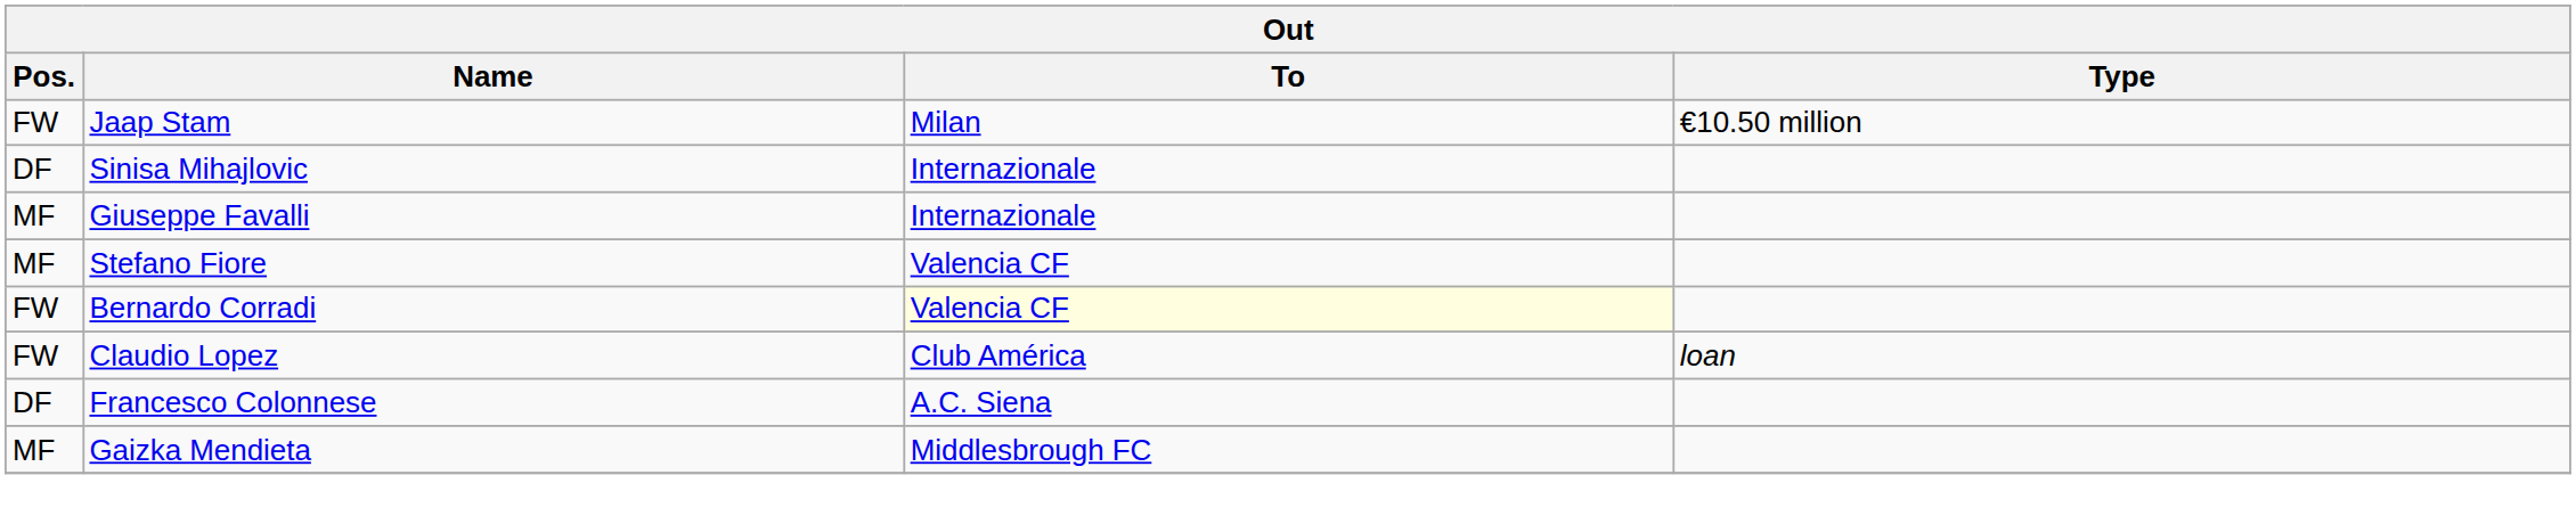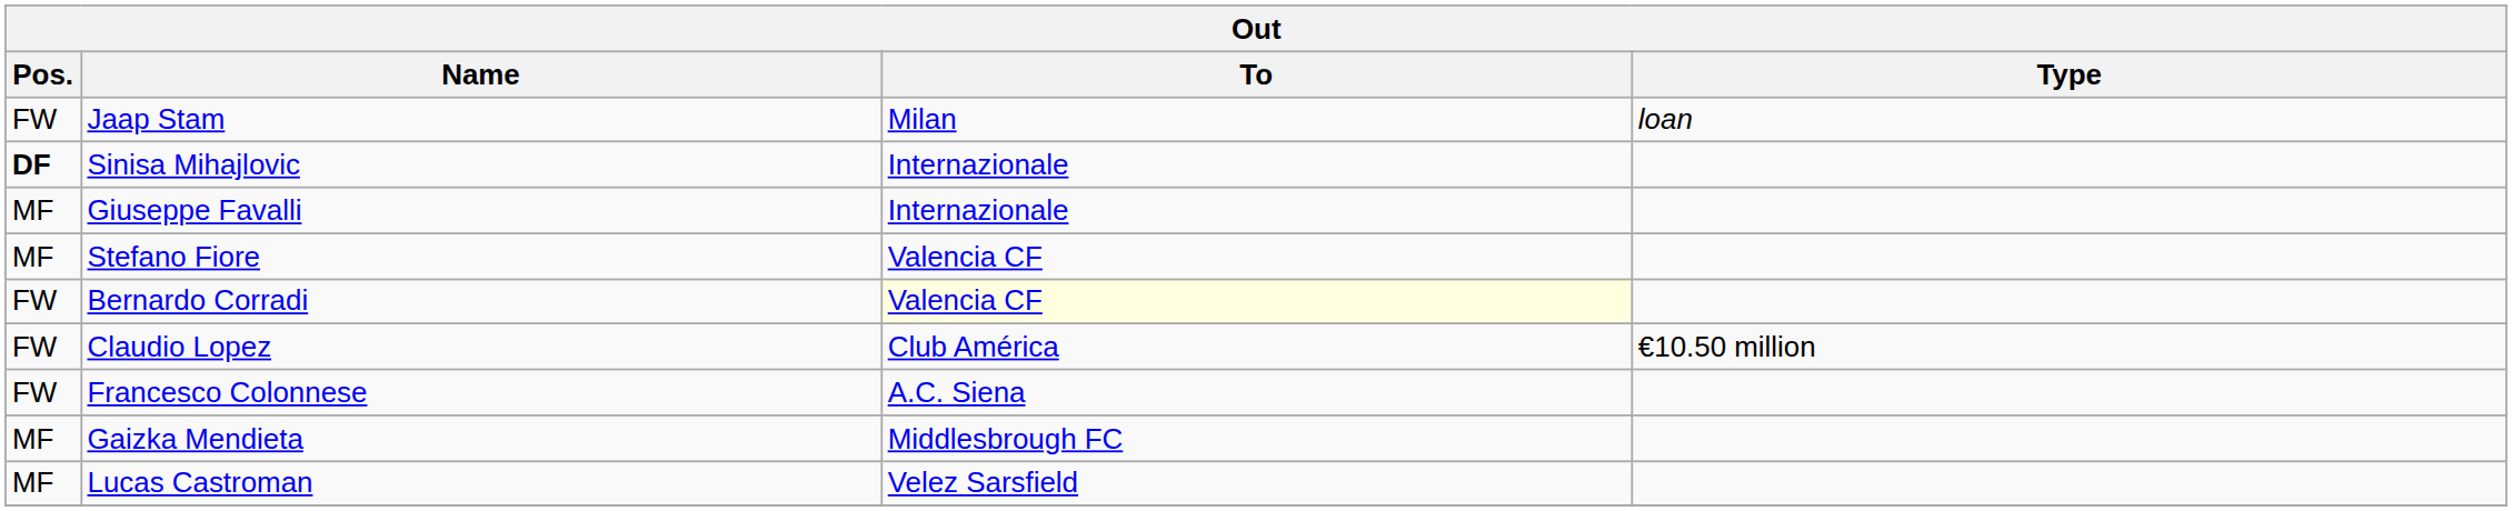 <table class="wikitable" style="font-size:90%;width:99%;">
 <tr>
 <th colspan="4">Out</th>
 </tr>
 <tr>
 <th width=3%>Pos.</th>
 <th width=32%>Name</th>
 <th width=30%>To</th>
 <th width=35%>Type</th>
 </tr>
 <tr>
 <td>FW</td>
 <td><a href='#'>Jaap Stam</a></td>
 <td><a href='#'>Milan</a></td>
-<td>€10.50 million</td>
+<td><em>loan</em></td>
 </tr>
 <tr>
-<td>DF</td>
+<td><strong>DF</strong></td>
 <td><a href='#'>Sinisa Mihajlovic</a></td>
 <td><a href='#'>Internazionale</a></td>
 <td></td>
 </tr>
 <tr>
 <td>MF</td>
 <td><a href='#'>Giuseppe Favalli</a></td>
 <td><a href='#'>Internazionale</a></td>
 <td></td>
 </tr>
 <tr>
 <td>MF</td>
 <td><a href='#'>Stefano Fiore</a></td>
 <td><a href='#'>Valencia CF</a></td>
 <td></td>
 </tr>
 <tr>
 <td>FW</td>
 <td><a href='#'>Bernardo Corradi</a></td>
 <td style="background: lightyellow;"><a href='#'>Valencia CF</a></td>
 <td></td>
 </tr>
 <tr>
 <td>FW</td>
 <td><a href='#'>Claudio Lopez</a></td>
 <td><a href='#'>Club América</a></td>
-<td><em>loan</em></td>
+<td>€10.50 million</td>
 </tr>
 <tr>
-<td>DF</td>
+<td>FW</td>
 <td><a href='#'>Francesco Colonnese</a></td>
 <td><a href='#'>A.C. Siena</a></td>
 <td></td>
 </tr>
 <tr>
 <td>MF</td>
 <td><a href='#'>Gaizka Mendieta</a></td>
 <td><a href='#'>Middlesbrough FC</a></td>
 <td></td>
 </tr>
 <tr>
+<td>MF</td>
+<td><a href='#'>Lucas Castroman</a></td>
+<td><a href='#'>Velez Sarsfield</a></td>
+<td></td>
+</tr>
+<tr>
 </tr>
 </table>
